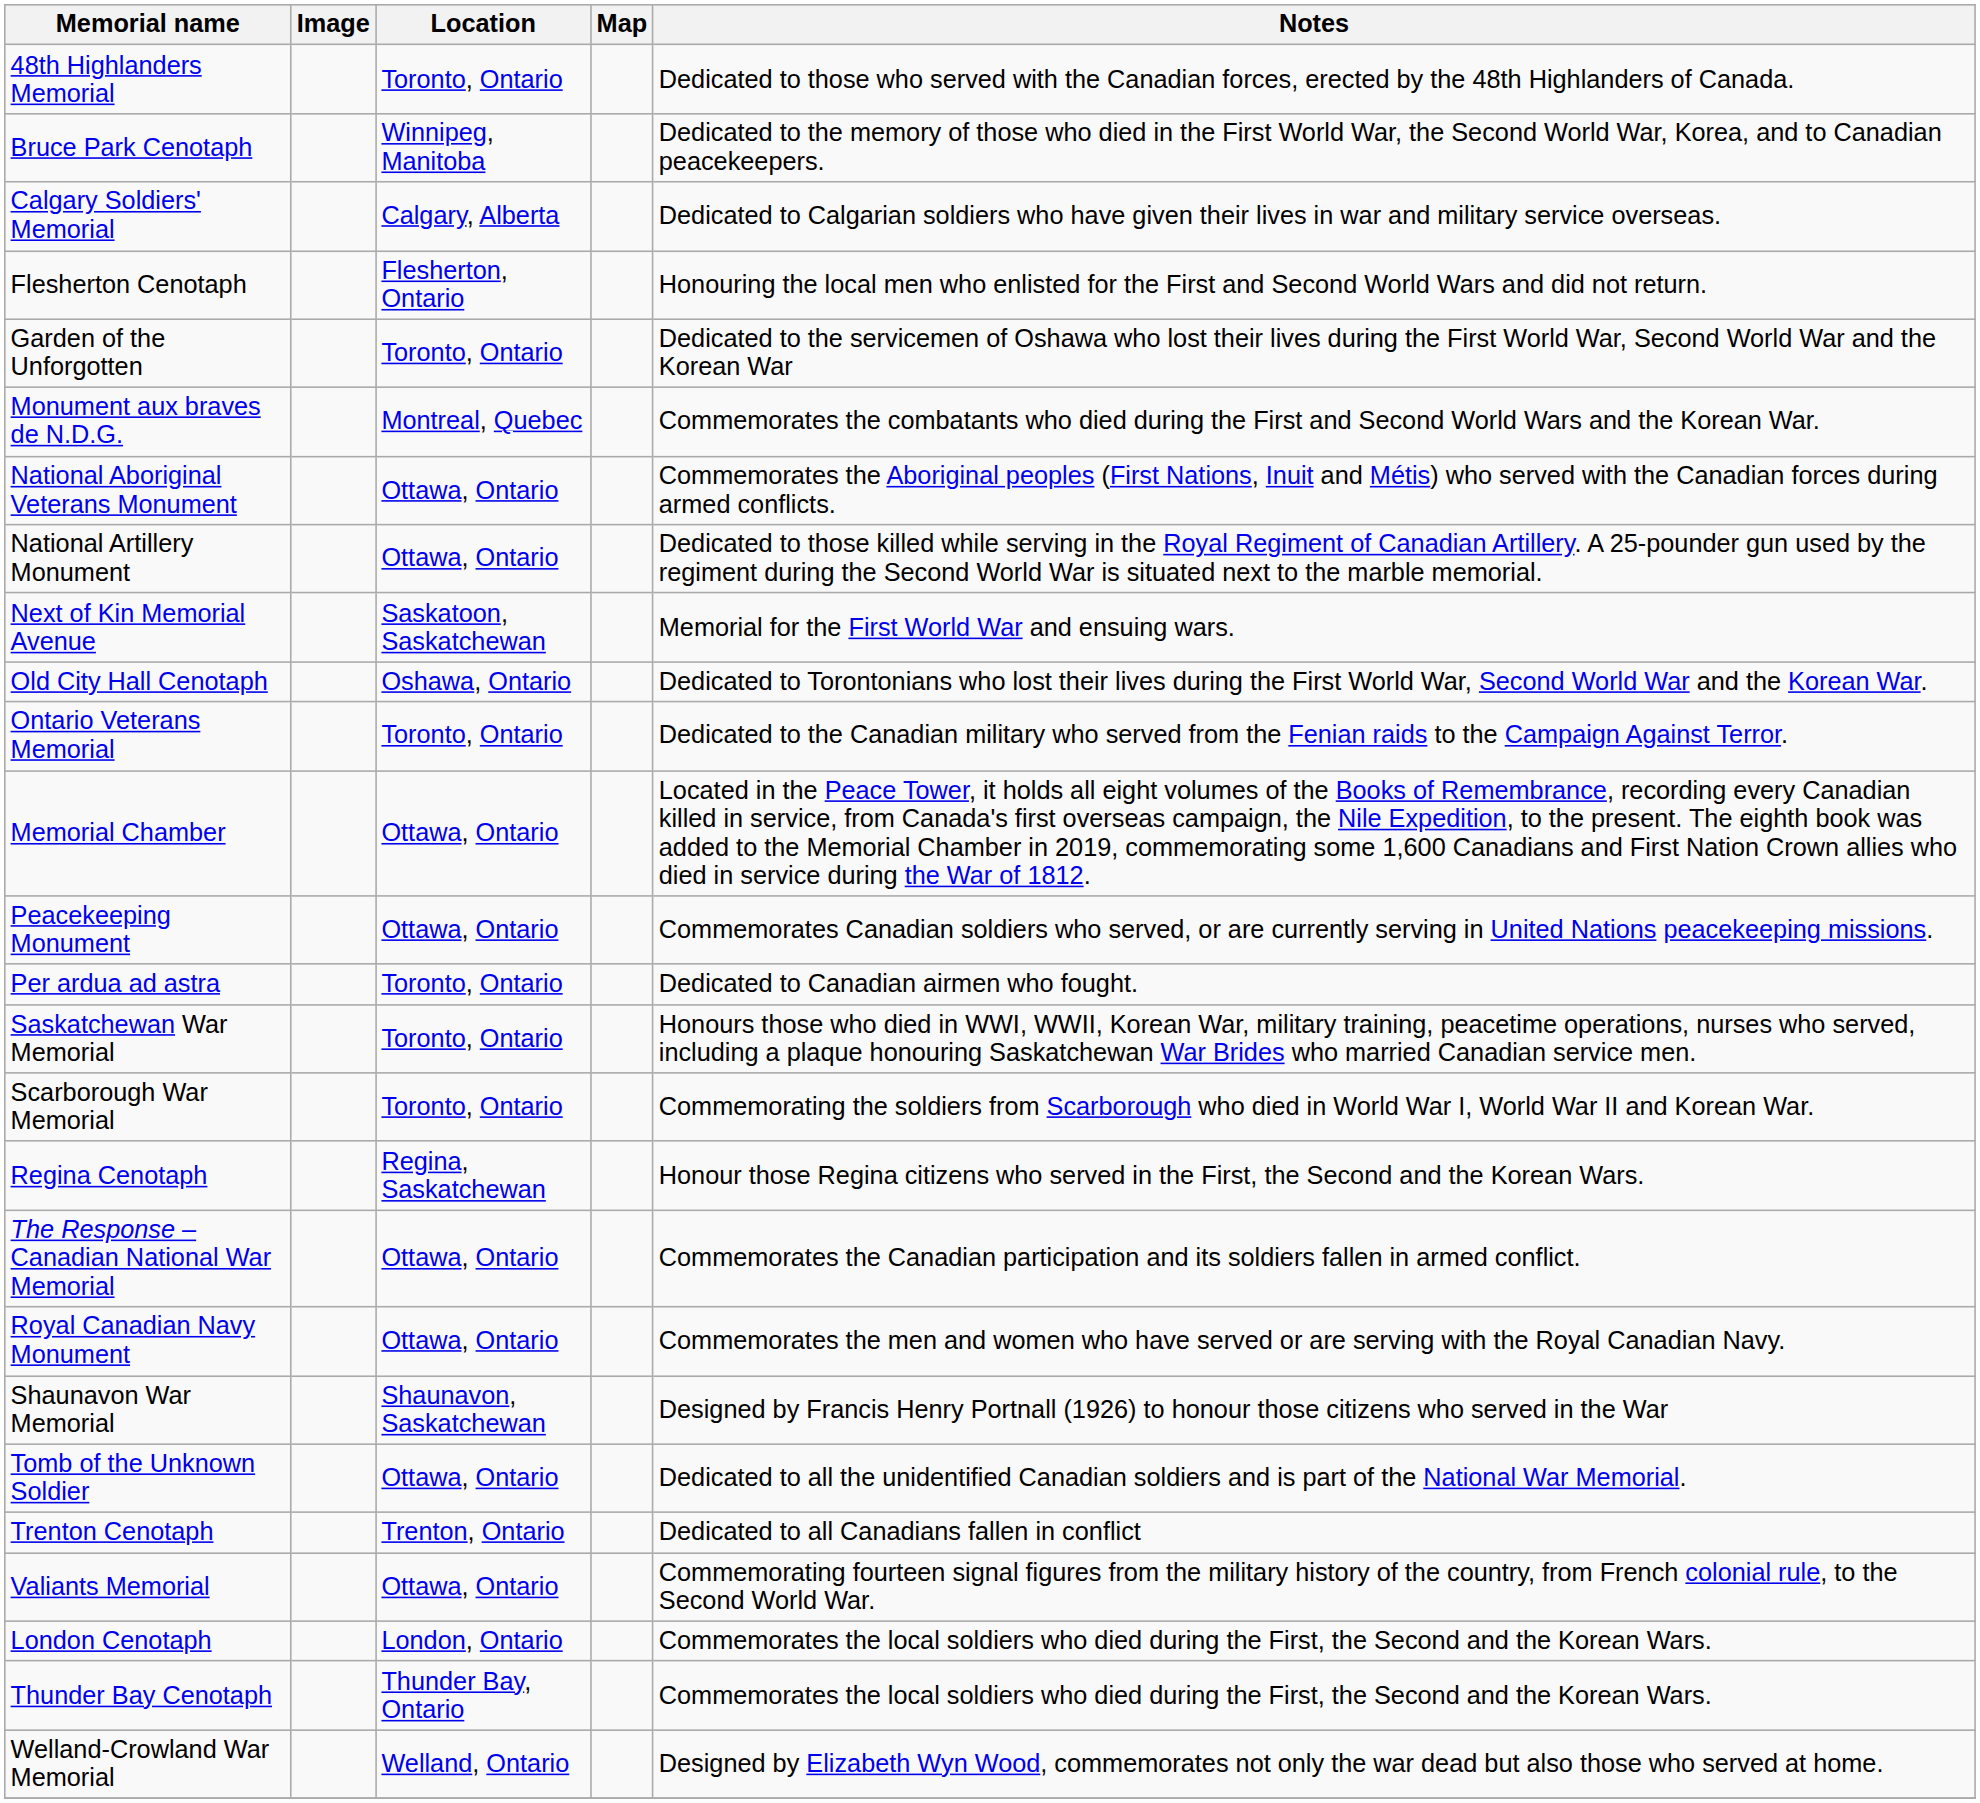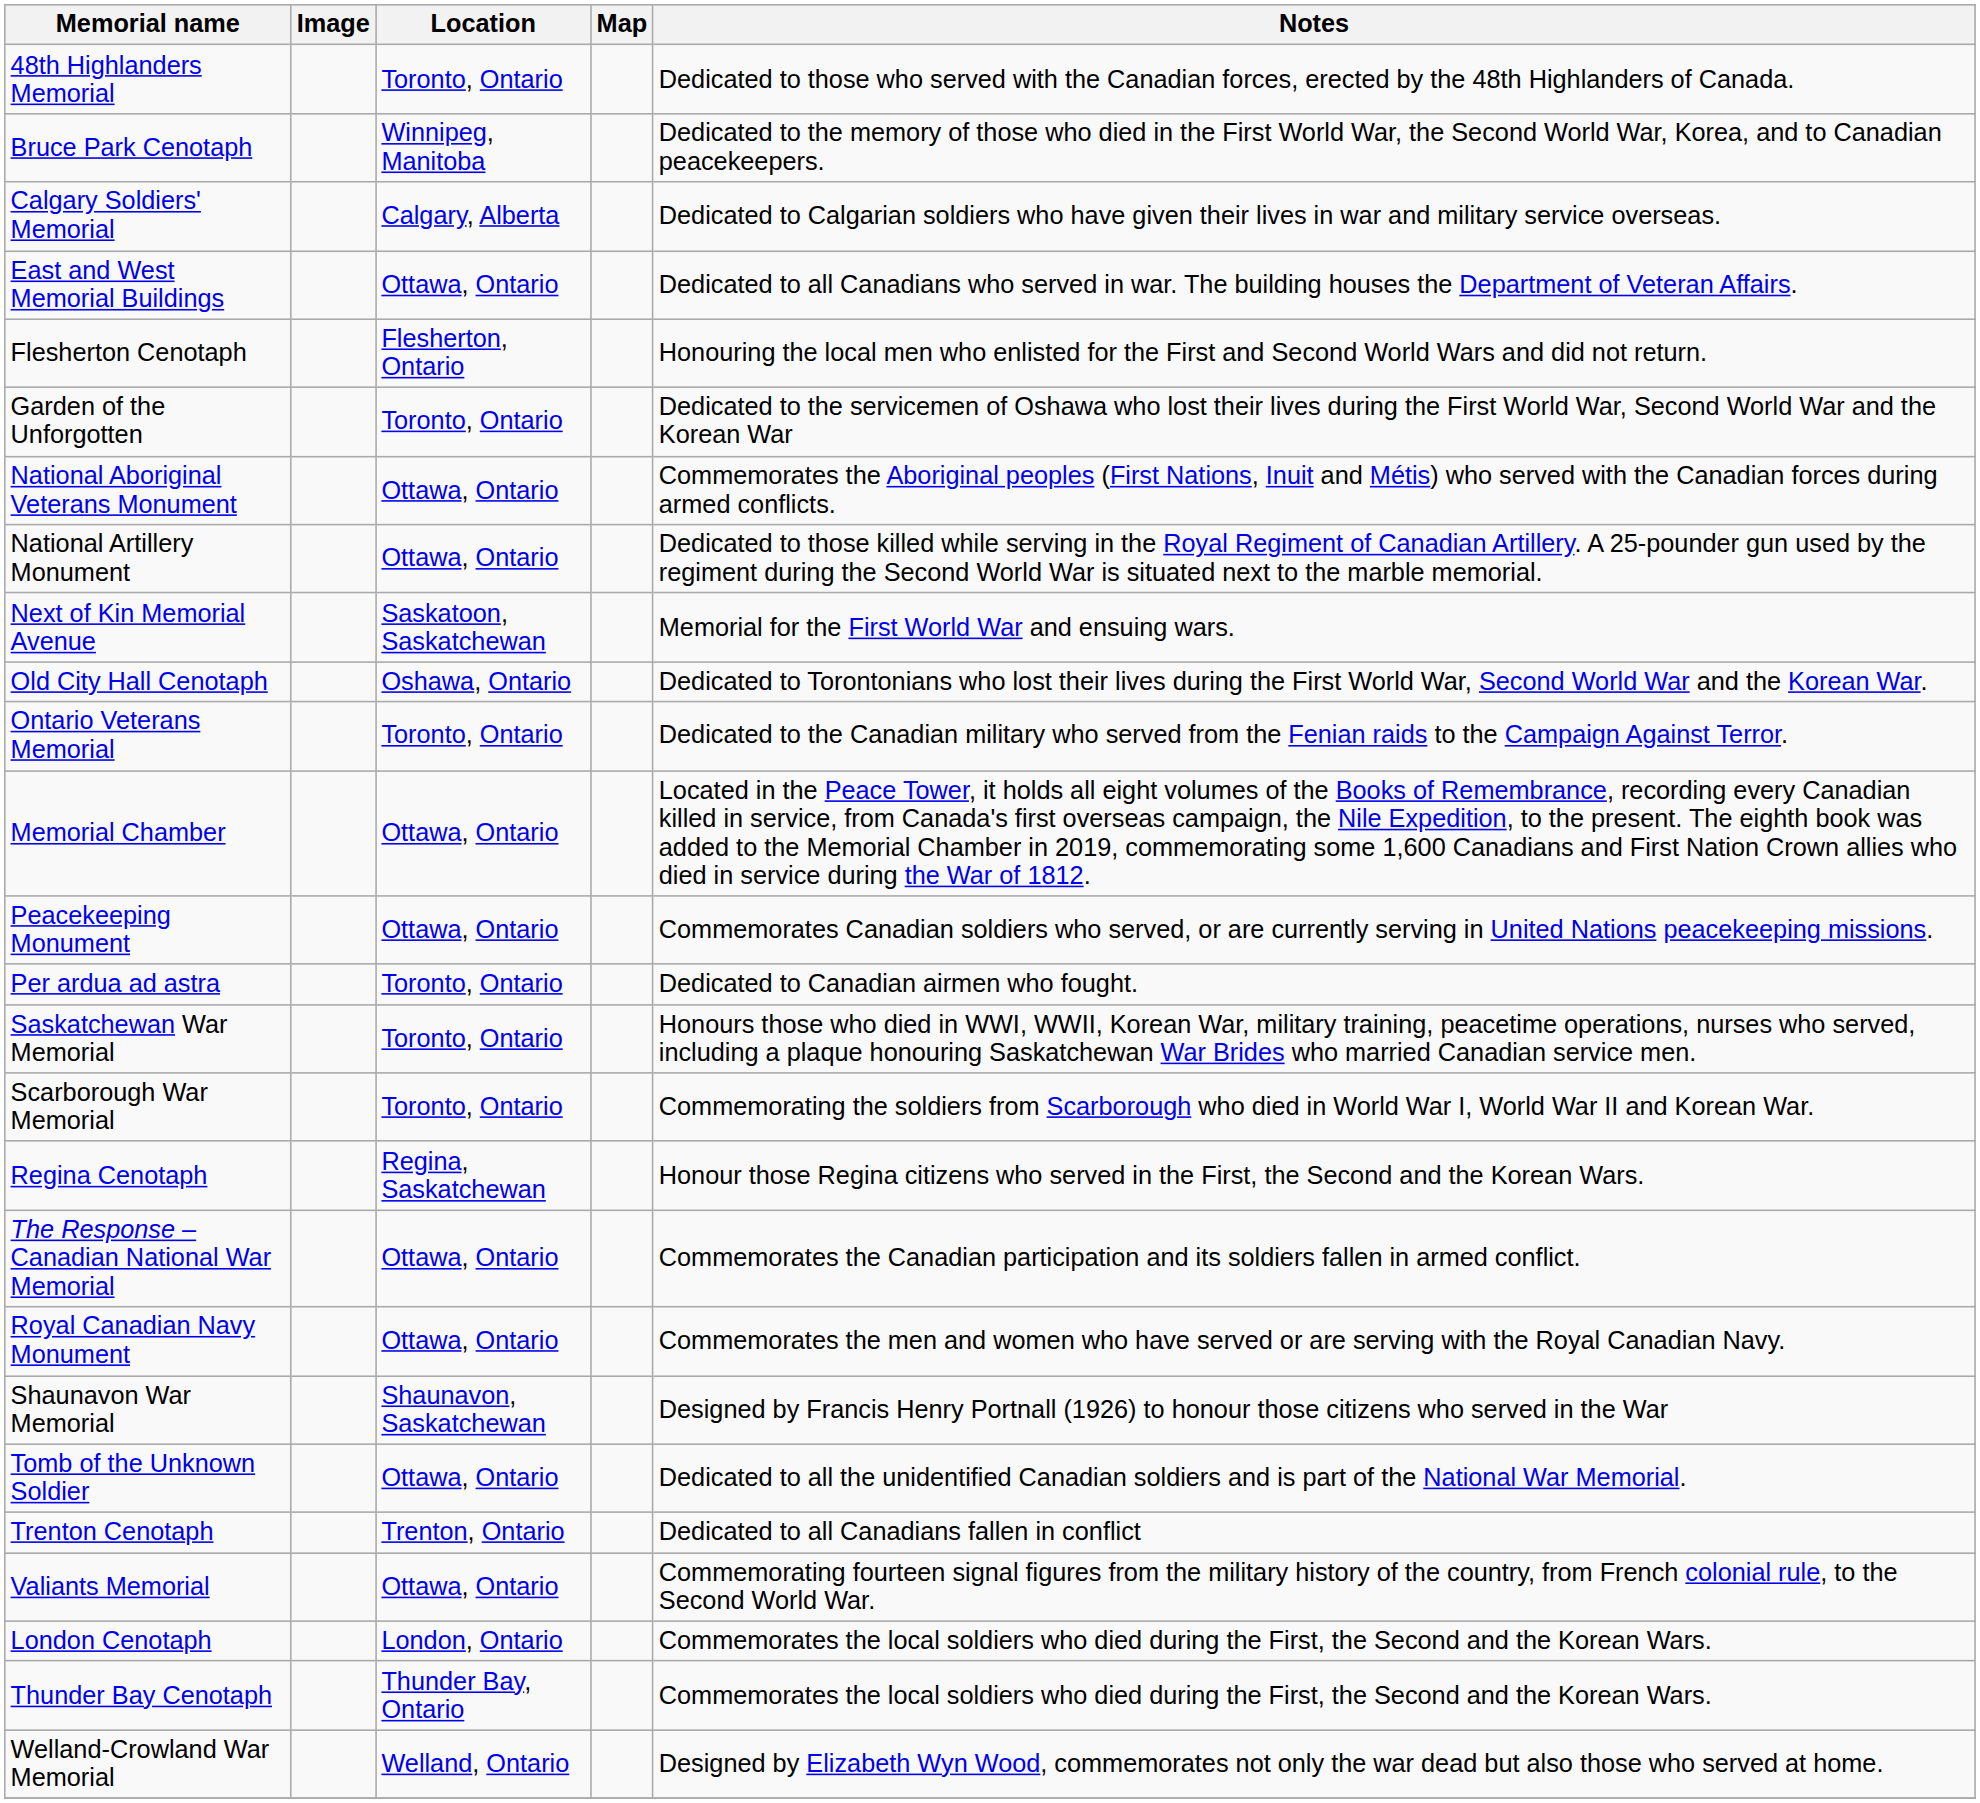 <table class="wikitable sortable sticky-header" border="1">
 <tr valign="middle">
 <th scope="col">Memorial name</th>
 <th scope="col" class="unsortable">Image</th>
 <th scope="col">Location</th>
 <th scope="col">Map</th>
 <th scope="col" class="unsortable">Notes</th>
 </tr>
 <tr>
 <td><a href='#'>48th Highlanders Memorial</a></td>
 <td></td>
 <td><a href='#'>Toronto</a>, <a href='#'>Ontario</a></td>
 <td></td>
 <td>Dedicated to those who served with the Canadian forces, erected by the 48th Highlanders of Canada.</td>
 </tr>
 <tr>
 <td><a href='#'>Bruce Park Cenotaph</a></td>
 <td></td>
 <td><a href='#'>Winnipeg</a>, <a href='#'>Manitoba</a></td>
 <td></td>
 <td>Dedicated to the memory of those who died in the First World War, the Second World War, Korea, and to Canadian peacekeepers.</td>
 </tr>
 <tr>
 <td><a href='#'>Calgary Soldiers' Memorial</a></td>
 <td></td>
 <td><a href='#'>Calgary</a>, <a href='#'>Alberta</a></td>
 <td></td>
 <td>Dedicated to Calgarian soldiers who have given their lives in war and military service overseas.</td>
 </tr>
 <tr>
+<td><a href='#'>East and West Memorial Buildings</a></td>
+<td></td>
+<td><a href='#'>Ottawa</a>, <a href='#'>Ontario</a></td>
+<td></td>
+<td>Dedicated to all Canadians who served in war. The building houses the <a href='#'>Department of Veteran Affairs</a>.</td>
+</tr>
+<tr>
 <td>Flesherton Cenotaph</td>
 <td></td>
 <td><a href='#'>Flesherton</a>, <a href='#'>Ontario</a></td>
 <td></td>
 <td>Honouring the local men who enlisted for the First and Second World Wars and did not return.</td>
 </tr>
 <tr>
 <td>Garden of the Unforgotten</td>
 <td></td>
 <td><a href='#'>Toronto</a>, <a href='#'>Ontario</a></td>
 <td></td>
 <td>Dedicated to the servicemen of Oshawa who lost their lives during the First World War, Second World War and the Korean War</td>
-</tr>
-<tr>
-<td><a href='#'>Monument aux braves de N.D.G.</a></td>
-<td></td>
-<td><a href='#'>Montreal</a>, <a href='#'>Quebec</a></td>
-<td></td>
-<td>Commemorates the combatants who died during the First and Second World Wars and the Korean War.</td>
 </tr>
 <tr>
 <td><a href='#'>National Aboriginal Veterans Monument</a></td>
 <td></td>
 <td><a href='#'>Ottawa</a>, <a href='#'>Ontario</a></td>
 <td></td>
 <td>Commemorates the <a href='#'>Aboriginal peoples</a> (<a href='#'>First Nations</a>, <a href='#'>Inuit</a> and <a href='#'>Métis</a>) who served with the Canadian forces during armed conflicts.</td>
 </tr>
 <tr>
 <td>National Artillery Monument</td>
 <td></td>
 <td><a href='#'>Ottawa</a>, <a href='#'>Ontario</a></td>
 <td></td>
 <td>Dedicated to those killed while serving in the <a href='#'>Royal Regiment of Canadian Artillery</a>. A 25-pounder gun used by the regiment during the Second World War is situated next to the marble memorial.</td>
 </tr>
 <tr>
 <td><a href='#'>Next of Kin Memorial Avenue</a></td>
 <td></td>
 <td><a href='#'>Saskatoon</a>, <a href='#'>Saskatchewan</a></td>
 <td></td>
 <td>Memorial for the <a href='#'>First World War</a> and ensuing wars.</td>
 </tr>
 <tr>
 <td><a href='#'>Old City Hall Cenotaph</a></td>
 <td></td>
 <td><a href='#'>Oshawa</a>, <a href='#'>Ontario</a></td>
 <td></td>
 <td>Dedicated to Torontonians who lost their lives during the First World War, <a href='#'>Second World War</a> and the <a href='#'>Korean War</a>.</td>
 </tr>
 <tr>
 <td><a href='#'>Ontario Veterans Memorial</a></td>
 <td></td>
 <td><a href='#'>Toronto</a>, <a href='#'>Ontario</a></td>
 <td></td>
 <td>Dedicated to the Canadian military who served from the <a href='#'>Fenian raids</a> to the <a href='#'>Campaign Against Terror</a>.</td>
 </tr>
 <tr>
 <td><a href='#'>Memorial Chamber</a></td>
 <td></td>
 <td><a href='#'>Ottawa</a>, <a href='#'>Ontario</a></td>
 <td></td>
 <td>Located in the <a href='#'>Peace Tower</a>, it holds all eight volumes of the <a href='#'>Books of Remembrance</a>, recording every Canadian killed in service, from Canada's first overseas campaign, the <a href='#'>Nile Expedition</a>, to the present. The eighth book was added to the Memorial Chamber in 2019, commemorating some 1,600 Canadians and First Nation Crown allies who died in service during <a href='#'>the War of 1812</a>.</td>
 </tr>
 <tr>
 <td><a href='#'>Peacekeeping Monument</a></td>
 <td></td>
 <td><a href='#'>Ottawa</a>, <a href='#'>Ontario</a></td>
 <td></td>
 <td>Commemorates Canadian soldiers who served, or are currently serving in <a href='#'>United Nations</a> <a href='#'>peacekeeping missions</a>.</td>
 </tr>
 <tr>
 <td><a href='#'>Per ardua ad astra</a></td>
 <td></td>
 <td><a href='#'>Toronto</a>, <a href='#'>Ontario</a></td>
 <td></td>
 <td>Dedicated to Canadian airmen who fought.</td>
 </tr>
 <tr>
 <td><a href='#'>Saskatchewan</a> War Memorial</td>
 <td></td>
 <td><a href='#'>Toronto</a>, <a href='#'>Ontario</a></td>
 <td></td>
 <td>Honours those who died in WWI, WWII, Korean War, military training, peacetime operations, nurses who served, including a plaque honouring Saskatchewan <a href='#'>War Brides</a> who married Canadian service men.</td>
 </tr>
 <tr>
 <td>Scarborough War Memorial</td>
 <td></td>
 <td><a href='#'>Toronto</a>, <a href='#'>Ontario</a></td>
 <td></td>
 <td>Commemorating the soldiers from <a href='#'>Scarborough</a> who died in World War I, World War II and Korean War.</td>
 </tr>
 <tr>
 <td><a href='#'>Regina Cenotaph</a></td>
 <td></td>
 <td><a href='#'>Regina</a>, <a href='#'>Saskatchewan</a></td>
 <td></td>
 <td>Honour those Regina citizens who served in the First, the Second and the Korean Wars.</td>
 </tr>
 <tr>
 <td><a href='#'><em>The Response</em> – Canadian National War Memorial</a></td>
 <td></td>
 <td><a href='#'>Ottawa</a>, <a href='#'>Ontario</a></td>
 <td></td>
 <td>Commemorates the Canadian participation and its soldiers fallen in armed conflict.</td>
 </tr>
 <tr>
 <td><a href='#'>Royal Canadian Navy Monument</a></td>
 <td></td>
 <td><a href='#'>Ottawa</a>, <a href='#'>Ontario</a></td>
 <td></td>
 <td>Commemorates the men and women who have served or are serving with the Royal Canadian Navy.</td>
 </tr>
 <tr>
 <td>Shaunavon War Memorial</td>
 <td></td>
 <td><a href='#'>Shaunavon</a>, <a href='#'>Saskatchewan</a></td>
 <td></td>
 <td>Designed by Francis Henry Portnall (1926) to honour those citizens who served in the War</td>
 </tr>
 <tr>
 <td><a href='#'>Tomb of the Unknown Soldier</a></td>
 <td></td>
 <td><a href='#'>Ottawa</a>, <a href='#'>Ontario</a></td>
 <td></td>
 <td>Dedicated to all the unidentified Canadian soldiers and is part of the <a href='#'>National War Memorial</a>.</td>
 </tr>
 <tr>
 <td><a href='#'>Trenton Cenotaph</a></td>
 <td></td>
 <td><a href='#'>Trenton</a>, <a href='#'>Ontario</a></td>
 <td></td>
 <td>Dedicated to all Canadians fallen in conflict</td>
 </tr>
 <tr>
 <td><a href='#'>Valiants Memorial</a></td>
 <td></td>
 <td><a href='#'>Ottawa</a>, <a href='#'>Ontario</a></td>
 <td></td>
 <td>Commemorating fourteen signal figures from the military history of the country, from French <a href='#'>colonial rule</a>, to the Second World War.</td>
 </tr>
 <tr>
 <td><a href='#'>London Cenotaph</a></td>
 <td></td>
 <td><a href='#'>London</a>, <a href='#'>Ontario</a></td>
 <td></td>
 <td>Commemorates the local soldiers who died during the First, the Second and the Korean Wars.</td>
 </tr>
 <tr>
 <td><a href='#'>Thunder Bay Cenotaph</a></td>
 <td></td>
 <td><a href='#'>Thunder Bay</a>, <a href='#'>Ontario</a></td>
 <td></td>
 <td>Commemorates the local soldiers who died during the First, the Second and the Korean Wars.</td>
 </tr>
 <tr>
 <td>Welland-Crowland War Memorial</td>
 <td></td>
 <td><a href='#'>Welland</a>, <a href='#'>Ontario</a></td>
 <td></td>
 <td>Designed by <a href='#'>Elizabeth Wyn Wood</a>, commemorates not only the war dead but also those who served at home.</td>
 </tr>
 <tr>
 </tr>
 </table>
